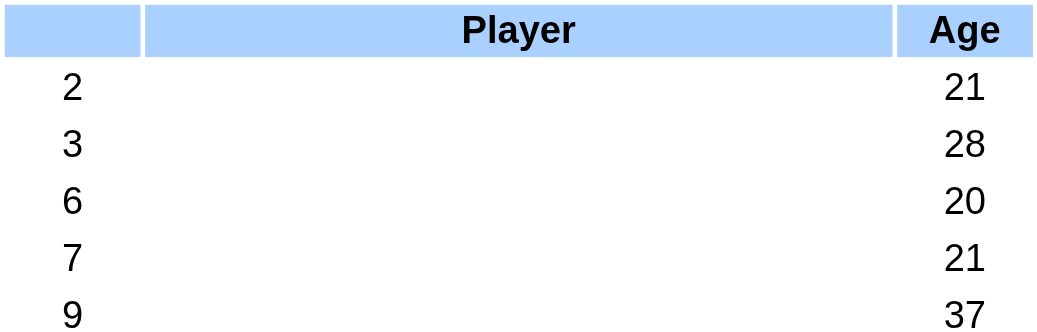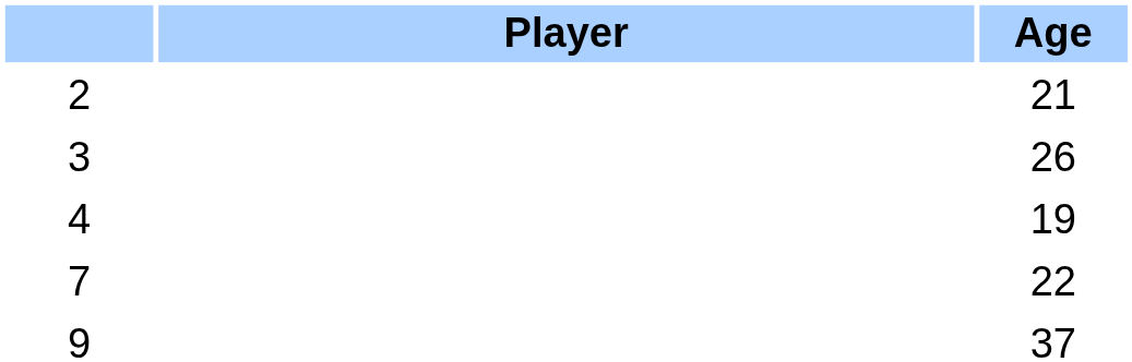 <table class="sortable" border="0" cellspacing="2" cellpadding="2">
 <tr style="background-color:#AAD0FF">
 <th width=8%></th>
 <th width=44%>Player</th>
 <th width=8%>Age</th>
 </tr>
 <tr>
 <td style="text-align: center;">2</td>
 <td></td>
 <td style="text-align: center;">21</td>
 </tr>
 <tr>
 <td style="text-align: center;">3</td>
 <td></td>
-<td style="text-align: center;">28</td>
+<td style="text-align: center;">26</td>
 </tr>
 <tr>
-<td style="text-align: center;">6</td>
+<td style="text-align: center;">4</td>
 <td></td>
-<td style="text-align: center;">20</td>
+<td style="text-align: center;">19</td>
 </tr>
 <tr>
 <td style="text-align: center;">7</td>
 <td></td>
-<td style="text-align: center;">21</td>
+<td style="text-align: center;">22</td>
 </tr>
 <tr>
 <td style="text-align: center;">9</td>
 <td></td>
 <td style="text-align: center;">37</td>
 </tr>
 </table>
